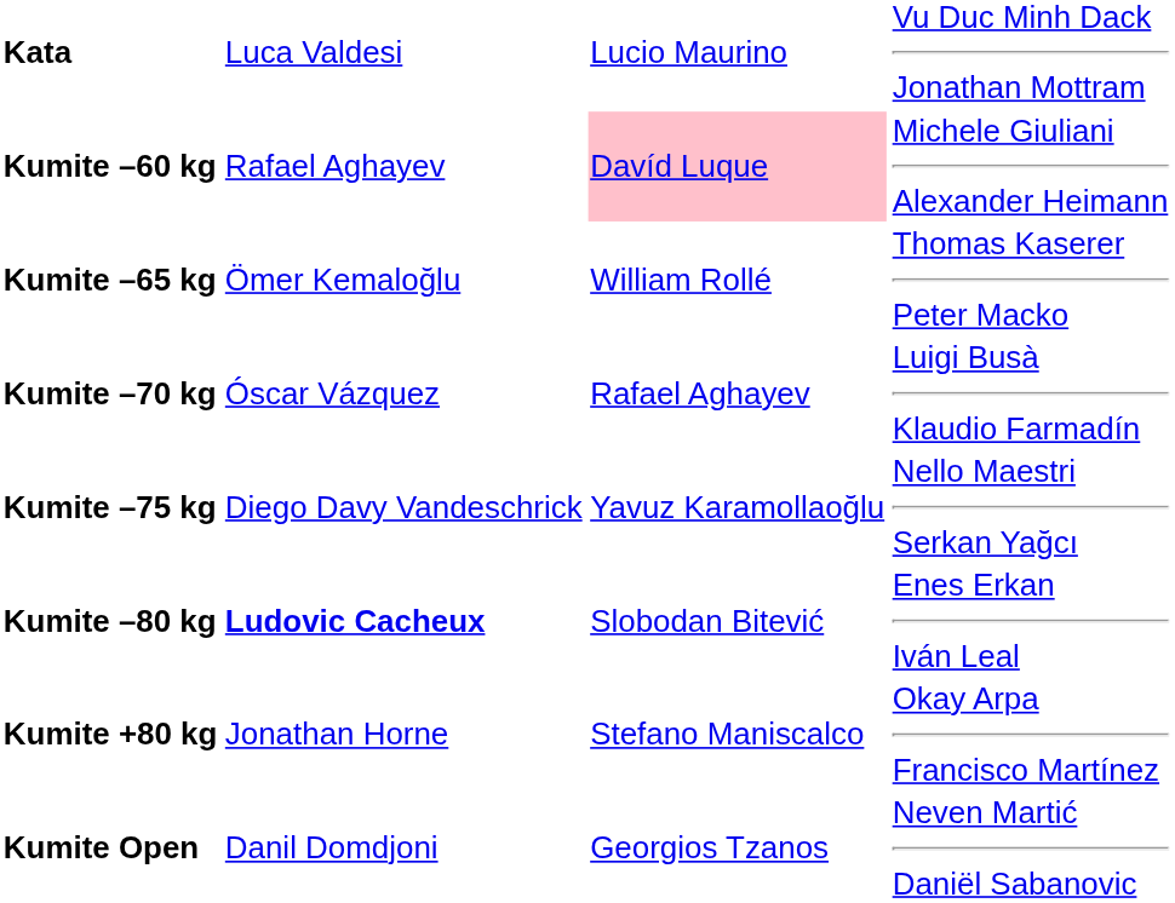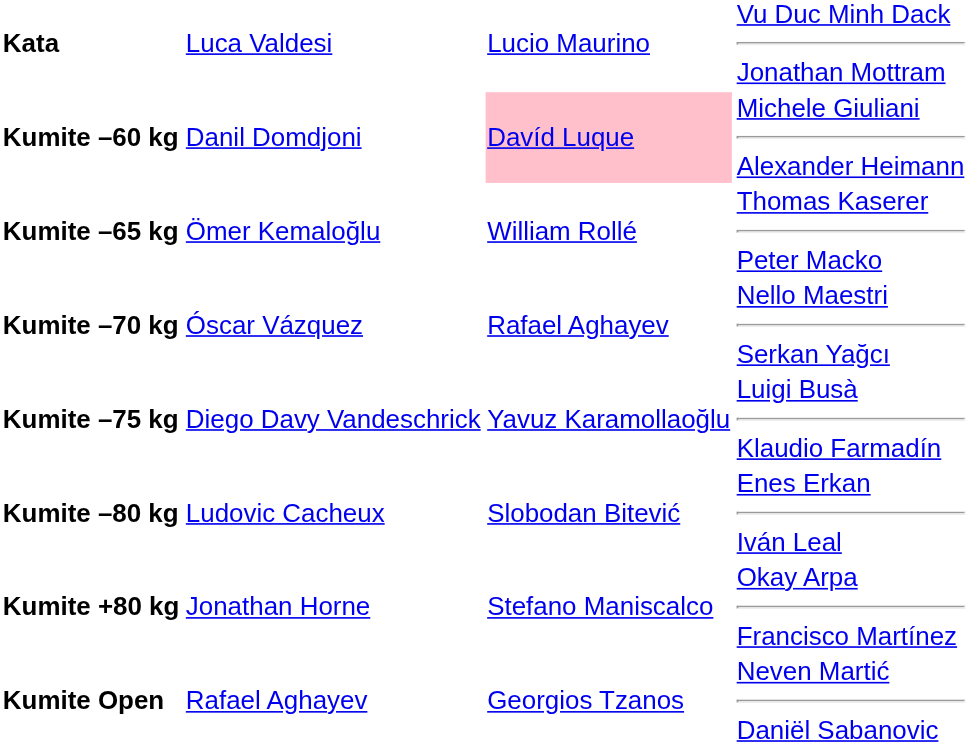 <table>
 <tr>
 <td><strong>Kata</strong></td>
 <td> <a href='#'>Luca Valdesi</a></td>
 <td> <a href='#'>Lucio Maurino</a></td>
 <td> <a href='#'>Vu Duc Minh Dack</a><hr> <a href='#'>Jonathan Mottram</a></td>
 </tr>
 <tr>
 <td><strong>Kumite –60 kg</strong></td>
-<td> <a href='#'>Rafael Aghayev</a></td>
+<td> <a href='#'>Danil Domdjoni</a></td>
 <td style="background: pink;"> <a href='#'>Davíd Luque</a></td>
 <td> <a href='#'>Michele Giuliani</a><hr> <a href='#'>Alexander Heimann</a></td>
 </tr>
 <tr>
 <td><strong>Kumite –65 kg</strong></td>
 <td> <a href='#'>Ömer Kemaloğlu</a></td>
 <td> <a href='#'>William Rollé</a></td>
 <td> <a href='#'>Thomas Kaserer</a><hr> <a href='#'>Peter Macko</a></td>
 </tr>
 <tr>
 <td><strong>Kumite –70 kg</strong></td>
 <td> <a href='#'>Óscar Vázquez</a></td>
 <td> <a href='#'>Rafael Aghayev</a></td>
-<td> <a href='#'>Luigi Busà</a><hr> <a href='#'>Klaudio Farmadín</a></td>
+<td> <a href='#'>Nello Maestri</a><hr> <a href='#'>Serkan Yağcı</a></td>
 </tr>
 <tr>
 <td><strong>Kumite –75 kg</strong></td>
 <td> <a href='#'>Diego Davy Vandeschrick</a></td>
 <td> <a href='#'>Yavuz Karamollaoğlu</a></td>
-<td> <a href='#'>Nello Maestri</a><hr> <a href='#'>Serkan Yağcı</a></td>
+<td> <a href='#'>Luigi Busà</a><hr> <a href='#'>Klaudio Farmadín</a></td>
 </tr>
 <tr>
 <td><strong>Kumite –80 kg</strong></td>
-<td><strong> <a href='#'>Ludovic Cacheux</a></strong></td>
+<td> <a href='#'>Ludovic Cacheux</a></td>
 <td> <a href='#'>Slobodan Bitević</a></td>
 <td> <a href='#'>Enes Erkan</a><hr> <a href='#'>Iván Leal</a></td>
 </tr>
 <tr>
 <td><strong>Kumite +80 kg</strong></td>
 <td> <a href='#'>Jonathan Horne</a></td>
 <td> <a href='#'>Stefano Maniscalco</a></td>
 <td> <a href='#'>Okay Arpa</a><hr> <a href='#'>Francisco Martínez</a></td>
 </tr>
 <tr>
 <td><strong>Kumite Open</strong></td>
-<td> <a href='#'>Danil Domdjoni</a></td>
+<td> <a href='#'>Rafael Aghayev</a></td>
 <td> <a href='#'>Georgios Tzanos</a></td>
 <td> <a href='#'>Neven Martić</a><hr> <a href='#'>Daniël Sabanovic</a></td>
 </tr>
 </table>
